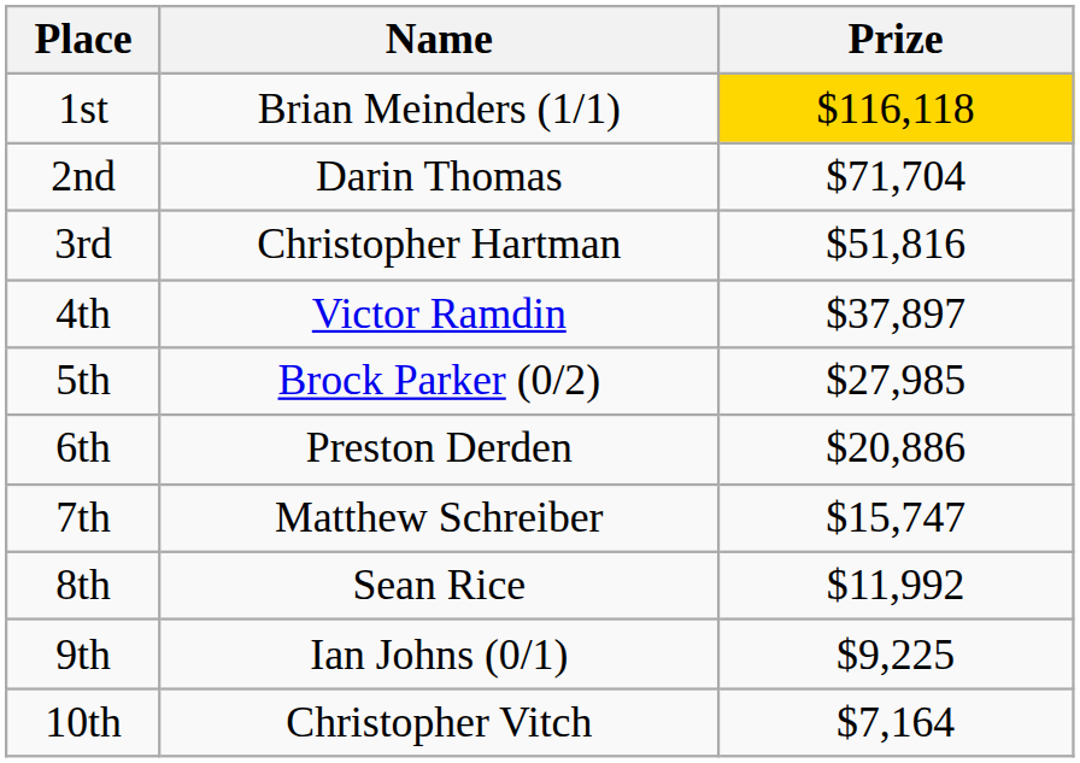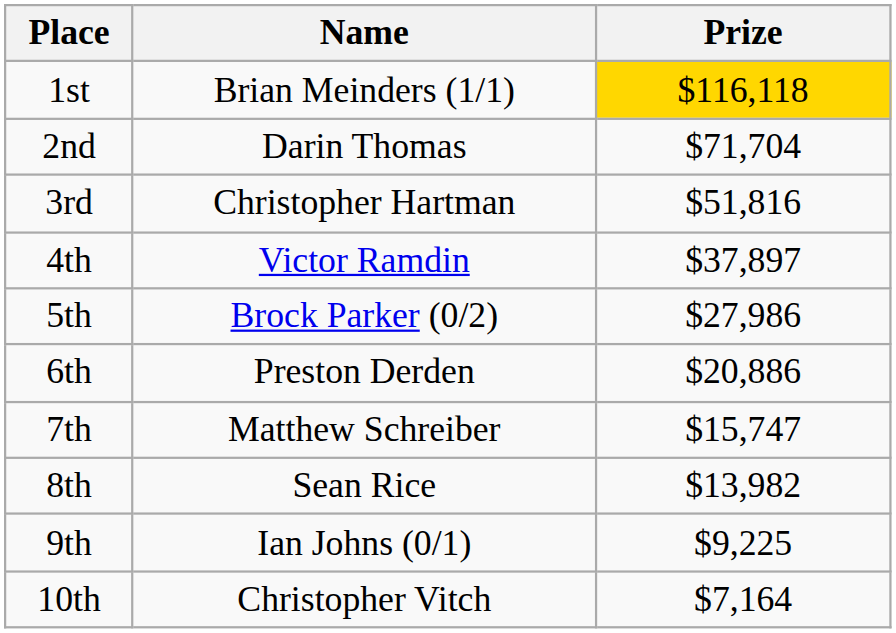 <table class="wikitable">
 <tr>
 <th width="50">Place</th>
 <th width="200">Name</th>
 <th width="125">Prize</th>
 </tr>
 <tr>
 <td align = "center">1st</td>
 <td align = "center">Brian Meinders (1/1)</td>
 <td align = "center" style="background: gold;">$116,118</td>
 </tr>
 <tr>
 <td align = "center">2nd</td>
 <td align = "center">Darin Thomas</td>
 <td align = "center">$71,704</td>
 </tr>
 <tr>
 <td align = "center">3rd</td>
 <td align = "center">Christopher Hartman</td>
 <td align = "center">$51,816</td>
 </tr>
 <tr>
 <td align = "center">4th</td>
 <td align = "center"><a href='#'>Victor Ramdin</a></td>
 <td align = "center">$37,897</td>
 </tr>
 <tr>
 <td align = "center">5th</td>
 <td align = "center"><a href='#'>Brock Parker</a> (0/2)</td>
-<td align = "center">$27,985</td>
+<td align = "center">$27,986</td>
 </tr>
 <tr>
 <td align = "center">6th</td>
 <td align = "center">Preston Derden</td>
 <td align = "center">$20,886</td>
 </tr>
 <tr>
 <td align = "center">7th</td>
 <td align = "center">Matthew Schreiber</td>
 <td align = "center">$15,747</td>
 </tr>
 <tr>
 <td align = "center">8th</td>
 <td align = "center">Sean Rice</td>
-<td align = "center">$11,992</td>
+<td align = "center">$13,982</td>
 </tr>
 <tr>
 <td align = "center">9th</td>
 <td align = "center">Ian Johns (0/1)</td>
 <td align = "center">$9,225</td>
 </tr>
 <tr>
 <td align = "center">10th</td>
 <td align = "center">Christopher Vitch</td>
 <td align = "center">$7,164</td>
 </tr>
 </table>
